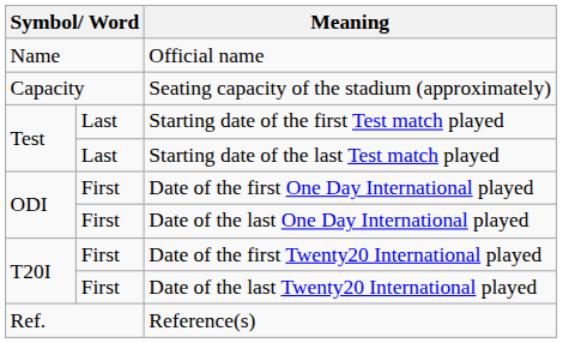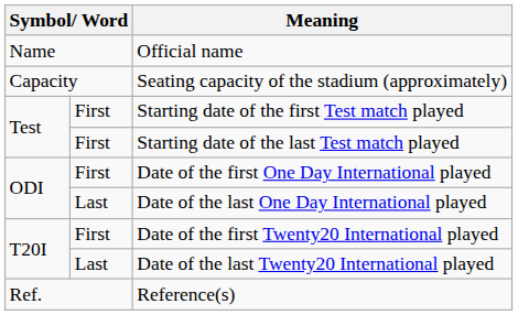 <table class="wikitable">
 <tr>
 <th colspan=2>Symbol/ Word</th>
 <th>Meaning</th>
 </tr>
 <tr>
 <td colspan=2>Name</td>
 <td>Official name</td>
 </tr>
 <tr>
 <td colspan=2>Capacity</td>
 <td>Seating capacity of the stadium (approximately)</td>
 </tr>
 <tr>
 <td rowspan="2">Test</td>
-<td>Last</td>
+<td>First</td>
 <td>Starting date of the first <a href='#'>Test match</a> played</td>
 </tr>
 <tr>
-<td>Last</td>
+<td>First</td>
 <td>Starting date of the last <a href='#'>Test match</a> played</td>
 </tr>
 <tr>
 <td rowspan="2">ODI</td>
 <td>First</td>
 <td>Date of the first <a href='#'>One Day International</a> played</td>
 </tr>
 <tr>
-<td>First</td>
+<td>Last</td>
 <td>Date of the last <a href='#'>One Day International</a> played</td>
 </tr>
 <tr>
 <td rowspan="2">T20I</td>
 <td>First</td>
 <td>Date of the first <a href='#'>Twenty20 International</a> played</td>
 </tr>
 <tr>
-<td>First</td>
+<td>Last</td>
 <td>Date of the last <a href='#'>Twenty20 International</a> played</td>
 </tr>
 <tr>
 <td colspan=2>Ref.</td>
 <td>Reference(s)</td>
 </tr>
 </table>
